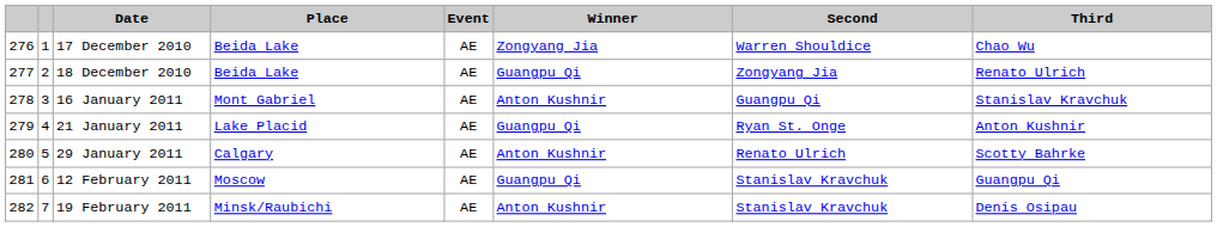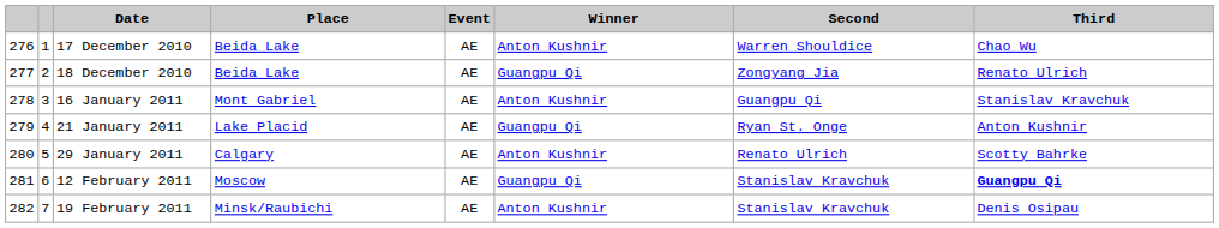 <table class="wikitable plainrowheaders" style="background:#fff; font-size:86%; line-height:16px; border:grey solid 1px; border-collapse:collapse;">
 <tr style="background:#ccc; text-align:center;">
 <th scope="col" style="background:#ccc; width=20 px;"></th>
 <th scope="col" style="background:#ccc; width=30 px;"></th>
 <th scope="col" style="background:#ccc; width:120px;">Date</th>
 <th scope="col" style="background:#ccc; width:180px;">Place</th>
 <th scope="col" style="background:#ccc; width:15px;">Event</th>
 <th scope="col" style="background:#ccc; width:185px;">Winner</th>
 <th scope="col" style="background:#ccc; width:185px;">Second</th>
 <th scope="col" style="background:#ccc; width:185px;">Third</th>
 </tr>
 <tr>
 <td align=center>276</td>
 <td align=center>1</td>
 <td>17 December 2010</td>
 <td> <a href='#'>Beida Lake</a></td>
 <td align=center>AE</td>
-<td> <a href='#'>Zongyang Jia</a></td>
+<td> <a href='#'>Anton Kushnir</a></td>
 <td> <a href='#'>Warren Shouldice</a></td>
 <td> <a href='#'>Chao Wu</a></td>
 </tr>
 <tr>
 <td align=center>277</td>
 <td align=center>2</td>
 <td>18 December 2010</td>
 <td> <a href='#'>Beida Lake</a></td>
 <td align=center>AE</td>
 <td> <a href='#'>Guangpu Qi</a></td>
 <td> <a href='#'>Zongyang Jia</a></td>
 <td> <a href='#'>Renato Ulrich</a></td>
 </tr>
 <tr>
 <td align=center>278</td>
 <td align=center>3</td>
 <td>16 January 2011</td>
 <td> <a href='#'>Mont Gabriel</a></td>
 <td align=center>AE</td>
 <td> <a href='#'>Anton Kushnir</a></td>
 <td> <a href='#'>Guangpu Qi</a></td>
 <td> <a href='#'>Stanislav Kravchuk</a></td>
 </tr>
 <tr>
 <td align=center>279</td>
 <td align=center>4</td>
 <td>21 January 2011</td>
 <td> <a href='#'>Lake Placid</a></td>
 <td align=center>AE</td>
 <td> <a href='#'>Guangpu Qi</a></td>
 <td> <a href='#'>Ryan St. Onge</a></td>
 <td> <a href='#'>Anton Kushnir</a></td>
 </tr>
 <tr>
 <td align=center>280</td>
 <td align=center>5</td>
 <td>29 January 2011</td>
 <td> <a href='#'>Calgary</a></td>
 <td align=center>AE</td>
 <td> <a href='#'>Anton Kushnir</a></td>
 <td> <a href='#'>Renato Ulrich</a></td>
 <td> <a href='#'>Scotty Bahrke</a></td>
 </tr>
 <tr>
 <td align=center>281</td>
 <td align=center>6</td>
 <td>12 February 2011</td>
 <td> <a href='#'>Moscow</a></td>
 <td align=center>AE</td>
 <td> <a href='#'>Guangpu Qi</a></td>
 <td> <a href='#'>Stanislav Kravchuk</a></td>
-<td> <a href='#'>Guangpu Qi</a></td>
+<td><strong> <a href='#'>Guangpu Qi</a></strong></td>
 </tr>
 <tr>
 <td align=center>282</td>
 <td align=center>7</td>
 <td>19 February 2011</td>
 <td> <a href='#'>Minsk/Raubichi</a></td>
 <td align=center>AE</td>
 <td> <a href='#'>Anton Kushnir</a></td>
 <td> <a href='#'>Stanislav Kravchuk</a></td>
 <td> <a href='#'>Denis Osipau</a></td>
 </tr>
 </table>
